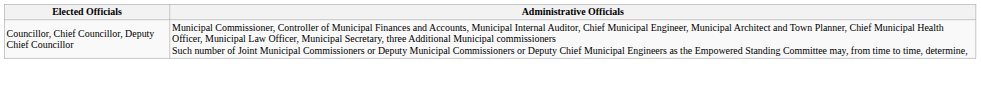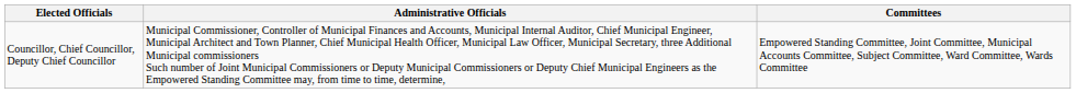 <table class="wikitable">
 <tr>
 <th>Elected Officials</th>
 <th>Administrative Officials</th>
+<th>Committees</th>
 </tr>
 <tr>
 <td>Councillor, Chief Councillor, Deputy Chief Councillor</td>
 <td>Municipal Commissioner, Controller of Municipal Finances and Accounts, Municipal Internal Auditor, Chief Municipal Engineer, Municipal Architect and Town Planner, Chief Municipal Health Officer, Municipal Law Officer, Municipal Secretary, three Additional Municipal commissioners<br>Such number of Joint Municipal Commissioners or Deputy Municipal Commissioners or Deputy Chief Municipal Engineers as the Empowered Standing Committee may, from time to time, determine,</td>
+<td>Empowered Standing Committee, Joint Committee, Municipal Accounts Committee, Subject Committee, Ward Committee, Wards Committee</td>
 </tr>
 </table>
